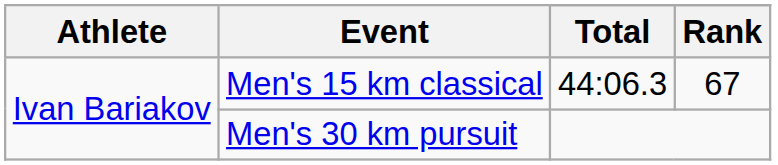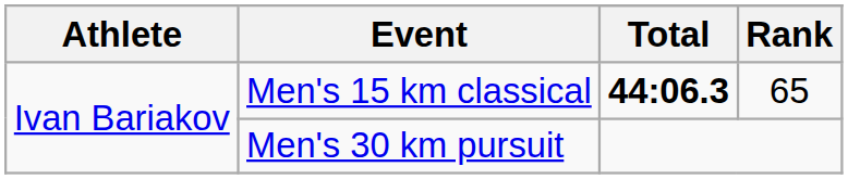 <table class="wikitable" style="font-size:90%">
 <tr>
 <th rowspan="2">Athlete</th>
 <th rowspan="2">Event</th>
 </tr>
 <tr>
 <th>Total</th>
 <th>Rank</th>
 </tr>
 <tr align=center>
 <td align=left rowspan=2><a href='#'>Ivan Bariakov</a></td>
 <td align=left><a href='#'>Men's 15 km classical</a></td>
-<td>44:06.3</td>
-<td>67</td>
+<td><strong>44:06.3</strong></td>
+<td>65</td>
 </tr>
 <tr align=center>
 <td align=left><a href='#'>Men's 30 km pursuit</a></td>
 <td colspan=2></td>
 </tr>
 </table>
